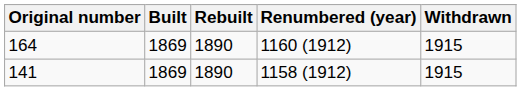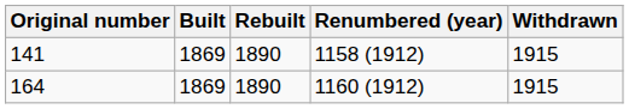 <table class=wikitable>
 <tr>
 <th>Original number</th>
 <th>Built</th>
 <th>Rebuilt</th>
 <th>Renumbered (year)</th>
 <th>Withdrawn</th>
 </tr>
 <tr>
+<td>141</td>
+<td>1869</td>
+<td>1890</td>
+<td>1158 (1912)</td>
+<td>1915</td>
+</tr>
+<tr>
 <td>164</td>
 <td>1869</td>
 <td>1890</td>
 <td>1160 (1912)</td>
 <td>1915</td>
 </tr>
-<tr>
-<td>141</td>
-<td>1869</td>
-<td>1890</td>
-<td>1158 (1912)</td>
-<td>1915</td>
-</tr>
 </table>
